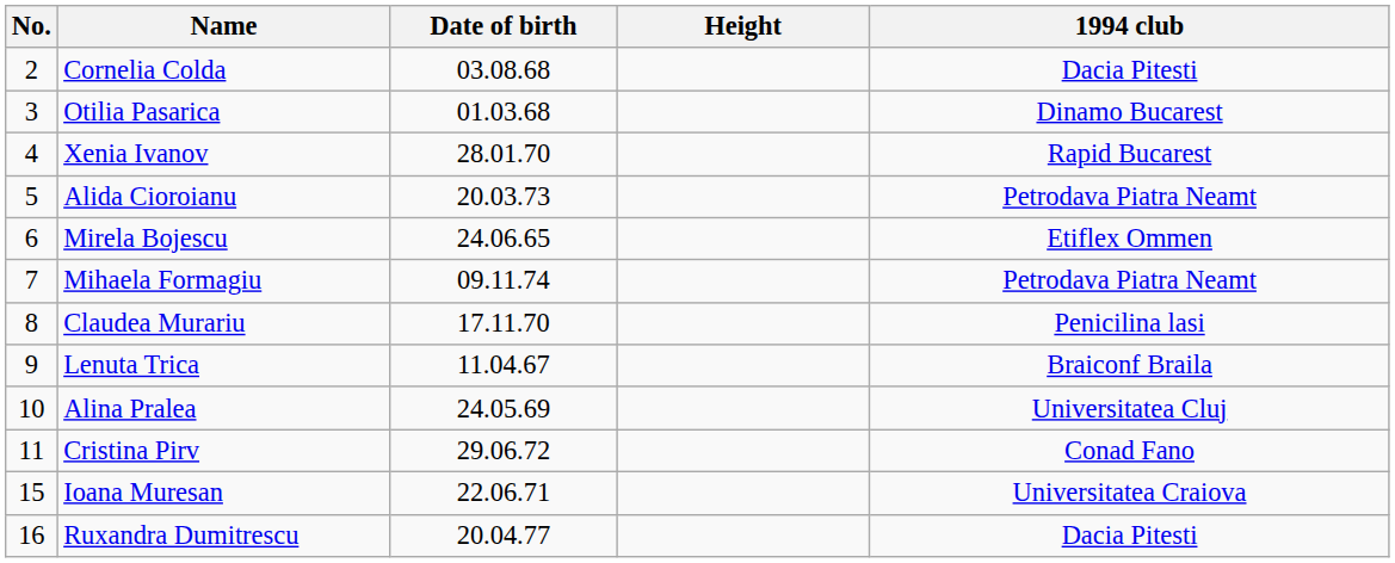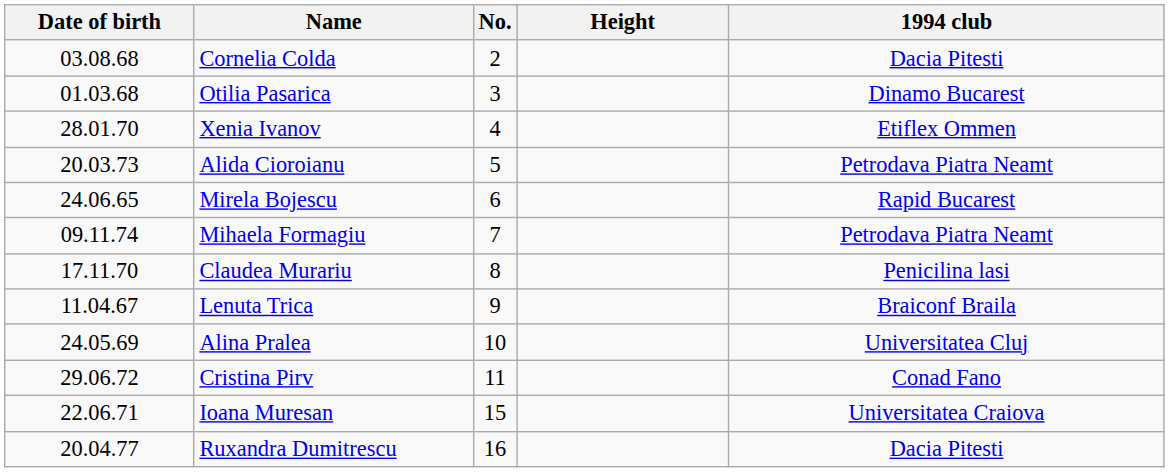 <table class="wikitable sortable" style="text-align:center;">
 <tr>
+<th style="width:8em">Date of birth</th>
+<th style="width:12em">Name</th>
 <th>No.</th>
-<th style="width:12em">Name</th>
-<th style="width:8em">Date of birth</th>
 <th style="width:9em">Height</th>
 <th style="width:19em">1994 club</th>
 </tr>
 <tr>
+<td>03.08.68</td>
+<td align=left><a href='#'>Cornelia Colda</a></td>
 <td>2</td>
-<td align=left><a href='#'>Cornelia Colda</a></td>
-<td>03.08.68</td>
 <td></td>
 <td><a href='#'>Dacia Pitesti</a></td>
 </tr>
 <tr>
+<td>01.03.68</td>
+<td align=left><a href='#'>Otilia Pasarica</a></td>
 <td>3</td>
-<td align=left><a href='#'>Otilia Pasarica</a></td>
-<td>01.03.68</td>
 <td></td>
 <td><a href='#'>Dinamo Bucarest</a></td>
 </tr>
 <tr>
+<td>28.01.70</td>
+<td align=left><a href='#'>Xenia Ivanov</a></td>
 <td>4</td>
-<td align=left><a href='#'>Xenia Ivanov</a></td>
-<td>28.01.70</td>
+<td></td>
+<td><a href='#'>Etiflex Ommen</a></td>
+</tr>
+<tr>
+<td>20.03.73</td>
+<td align=left><a href='#'>Alida Cioroianu</a></td>
+<td>5</td>
+<td></td>
+<td><a href='#'>Petrodava Piatra Neamt</a></td>
+</tr>
+<tr>
+<td>24.06.65</td>
+<td align=left><a href='#'>Mirela Bojescu</a></td>
+<td>6</td>
 <td></td>
 <td><a href='#'>Rapid Bucarest</a></td>
 </tr>
 <tr>
-<td>5</td>
-<td align=left><a href='#'>Alida Cioroianu</a></td>
-<td>20.03.73</td>
+<td>09.11.74</td>
+<td align=left><a href='#'>Mihaela Formagiu</a></td>
+<td>7</td>
 <td></td>
 <td><a href='#'>Petrodava Piatra Neamt</a></td>
 </tr>
 <tr>
-<td>6</td>
-<td align=left><a href='#'>Mirela Bojescu</a></td>
-<td>24.06.65</td>
-<td></td>
-<td><a href='#'>Etiflex Ommen</a></td>
-</tr>
-<tr>
-<td>7</td>
-<td align=left><a href='#'>Mihaela Formagiu</a></td>
-<td>09.11.74</td>
-<td></td>
-<td><a href='#'>Petrodava Piatra Neamt</a></td>
-</tr>
-<tr>
+<td>17.11.70</td>
+<td align=left><a href='#'>Claudea Murariu</a></td>
 <td>8</td>
-<td align=left><a href='#'>Claudea Murariu</a></td>
-<td>17.11.70</td>
 <td></td>
 <td><a href='#'>Penicilina lasi</a></td>
 </tr>
 <tr>
+<td>11.04.67</td>
+<td align=left><a href='#'>Lenuta Trica</a></td>
 <td>9</td>
-<td align=left><a href='#'>Lenuta Trica</a></td>
-<td>11.04.67</td>
 <td></td>
 <td><a href='#'>Braiconf Braila</a></td>
 </tr>
 <tr>
+<td>24.05.69</td>
+<td align=left><a href='#'>Alina Pralea</a></td>
 <td>10</td>
-<td align=left><a href='#'>Alina Pralea</a></td>
-<td>24.05.69</td>
 <td></td>
 <td><a href='#'>Universitatea Cluj</a></td>
 </tr>
 <tr>
+<td>29.06.72</td>
+<td align=left><a href='#'>Cristina Pirv</a></td>
 <td>11</td>
-<td align=left><a href='#'>Cristina Pirv</a></td>
-<td>29.06.72</td>
 <td></td>
 <td><a href='#'>Conad Fano</a></td>
 </tr>
 <tr>
+<td>22.06.71</td>
+<td align=left><a href='#'>Ioana Muresan</a></td>
 <td>15</td>
-<td align=left><a href='#'>Ioana Muresan</a></td>
-<td>22.06.71</td>
 <td></td>
 <td><a href='#'>Universitatea Craiova</a></td>
 </tr>
 <tr>
+<td>20.04.77</td>
+<td align=left><a href='#'>Ruxandra Dumitrescu</a></td>
 <td>16</td>
-<td align=left><a href='#'>Ruxandra Dumitrescu</a></td>
-<td>20.04.77</td>
 <td></td>
 <td><a href='#'>Dacia Pitesti</a></td>
 </tr>
 </table>
